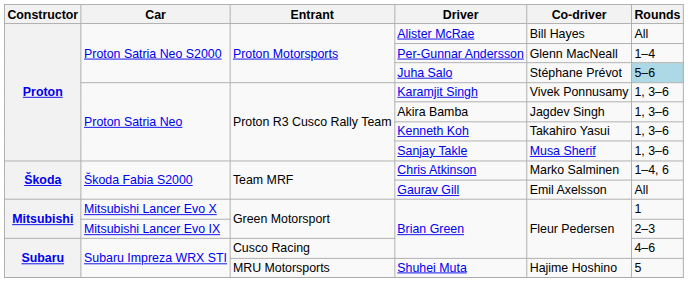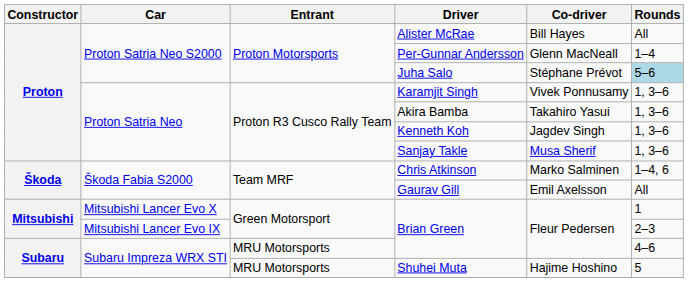 <table class="wikitable" style="font-size: 85%">
 <tr>
 <th>Constructor</th>
 <th>Car</th>
 <th>Entrant</th>
 <th>Driver</th>
 <th>Co-driver</th>
 <th>Rounds</th>
 </tr>
 <tr>
 <th rowspan="7"><a href='#'>Proton</a></th>
 <td rowspan="3"><a href='#'>Proton Satria Neo S2000</a></td>
 <td rowspan="3"> <a href='#'>Proton Motorsports</a></td>
 <td> <a href='#'>Alister McRae</a></td>
 <td> Bill Hayes</td>
 <td>All</td>
 </tr>
 <tr>
 <td> <a href='#'>Per-Gunnar Andersson</a></td>
 <td> Glenn MacNeall</td>
 <td>1–4</td>
 </tr>
 <tr>
 <td> <a href='#'>Juha Salo</a></td>
 <td> Stéphane Prévot</td>
 <td style="background: lightblue;">5–6</td>
 </tr>
 <tr>
 <td rowspan="4"><a href='#'>Proton Satria Neo</a></td>
 <td rowspan="4"> Proton R3 Cusco Rally Team</td>
 <td> <a href='#'>Karamjit Singh</a></td>
 <td> Vivek Ponnusamy</td>
 <td>1, 3–6</td>
 </tr>
 <tr>
 <td> Akira Bamba</td>
-<td> Jagdev Singh</td>
+<td> Takahiro Yasui</td>
 <td>1, 3–6</td>
 </tr>
 <tr>
 <td> <a href='#'>Kenneth Koh</a></td>
-<td> Takahiro Yasui</td>
+<td> Jagdev Singh</td>
 <td>1, 3–6</td>
 </tr>
 <tr>
 <td> <a href='#'>Sanjay Takle</a></td>
 <td> <a href='#'>Musa Sherif</a></td>
 <td>1, 3–6</td>
 </tr>
 <tr>
 <th rowspan="2"><a href='#'>Škoda</a></th>
 <td rowspan="2"><a href='#'>Škoda Fabia S2000</a></td>
 <td rowspan="2"> Team MRF</td>
 <td> <a href='#'>Chris Atkinson</a></td>
 <td> Marko Salminen</td>
 <td>1–4, 6</td>
 </tr>
 <tr>
 <td> <a href='#'>Gaurav Gill</a></td>
 <td> Emil Axelsson</td>
 <td>All</td>
 </tr>
 <tr>
 <th rowspan="2"><a href='#'>Mitsubishi</a></th>
 <td><a href='#'>Mitsubishi Lancer Evo X</a></td>
 <td rowspan="2"> Green Motorsport</td>
 <td rowspan="3"> <a href='#'>Brian Green</a></td>
 <td rowspan="3"> Fleur Pedersen</td>
 <td>1</td>
 </tr>
 <tr>
 <td><a href='#'>Mitsubishi Lancer Evo IX</a></td>
 <td>2–3</td>
 </tr>
 <tr>
 <th rowspan="2"><a href='#'>Subaru</a></th>
 <td rowspan="2"><a href='#'>Subaru Impreza WRX STI</a></td>
-<td> Cusco Racing</td>
+<td> MRU Motorsports</td>
 <td>4–6</td>
 </tr>
 <tr>
 <td> MRU Motorsports</td>
 <td> <a href='#'>Shuhei Muta</a></td>
 <td> Hajime Hoshino</td>
 <td>5</td>
 </tr>
 <tr>
 </tr>
 </table>
